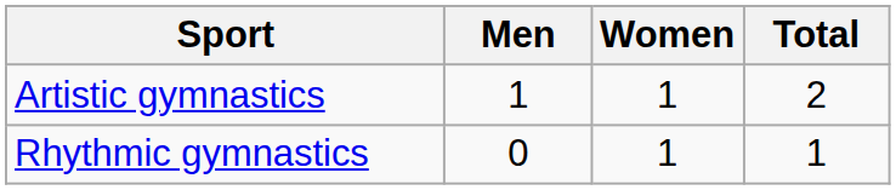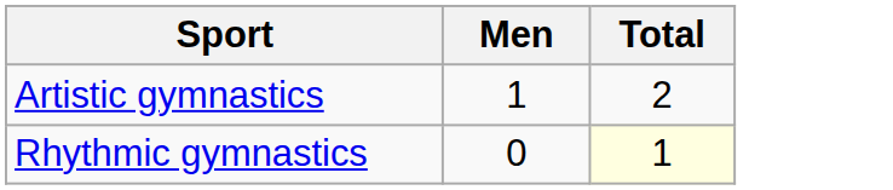 <table class="wikitable sortable" style="text-align:center;">
 <tr>
 <th width="180">Sport</th>
 <th width="55">Men</th>
-<th width="55">Women</th>
 <th width="55">Total</th>
 </tr>
 <tr>
 <td align="left"><a href='#'>Artistic gymnastics</a></td>
-<td>1</td>
 <td>1</td>
 <td>2</td>
 </tr>
 <tr>
 <td align="left"><a href='#'>Rhythmic gymnastics</a></td>
 <td>0</td>
-<td>1</td>
-<td>1</td>
+<td style="background: lightyellow;">1</td>
 </tr>
 </table>
